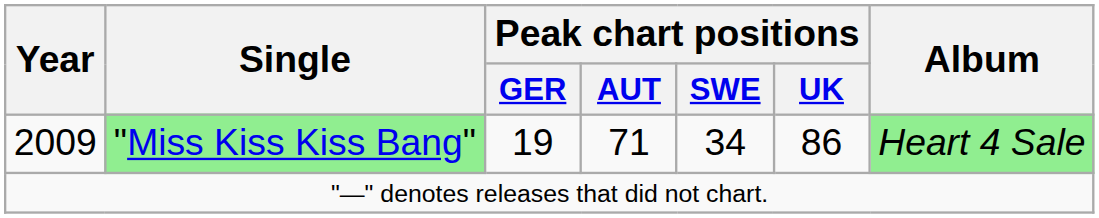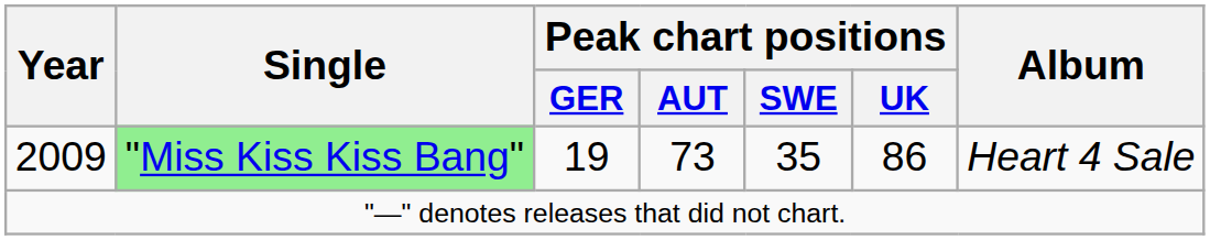 <table class="wikitable" style="text-align:center;">
 <tr>
 <th rowspan="2">Year</th>
 <th rowspan="2">Single</th>
 <th colspan="4">Peak chart positions</th>
 <th rowspan="2">Album</th>
 </tr>
 <tr style="font-size:smaller;"]>
 <th width="35"><a href='#'>GER</a><br></th>
 <th width="35"><a href='#'>AUT</a><br></th>
 <th width="35"><a href='#'>SWE</a><br></th>
 <th width="35"><a href='#'>UK</a><br></th>
 </tr>
 <tr>
 <td>2009</td>
 <td align="left" style="background: lightgreen;">"<a href='#'>Miss Kiss Kiss Bang</a>"</td>
 <td>19</td>
-<td>71</td>
-<td>34</td>
+<td>73</td>
+<td>35</td>
 <td>86</td>
-<td align="left" style="background: lightgreen;"><em>Heart 4 Sale</em></td>
+<td align="left"><em>Heart 4 Sale</em></td>
 </tr>
 <tr>
 <td colspan="15" style="font-size:8pt">"—" denotes releases that did not chart.</td>
 </tr>
 </table>
